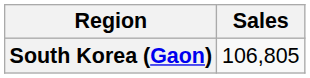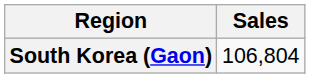 <table class="wikitable plainrowheaders" style="text-align:center;">
 <tr>
 <th>Region</th>
 <th>Sales</th>
 </tr>
 <tr>
 <th scope=row>South Korea (<a href='#'>Gaon</a>)</th>
-<td>106,805</td>
+<td>106,804</td>
 </tr>
 </table>
